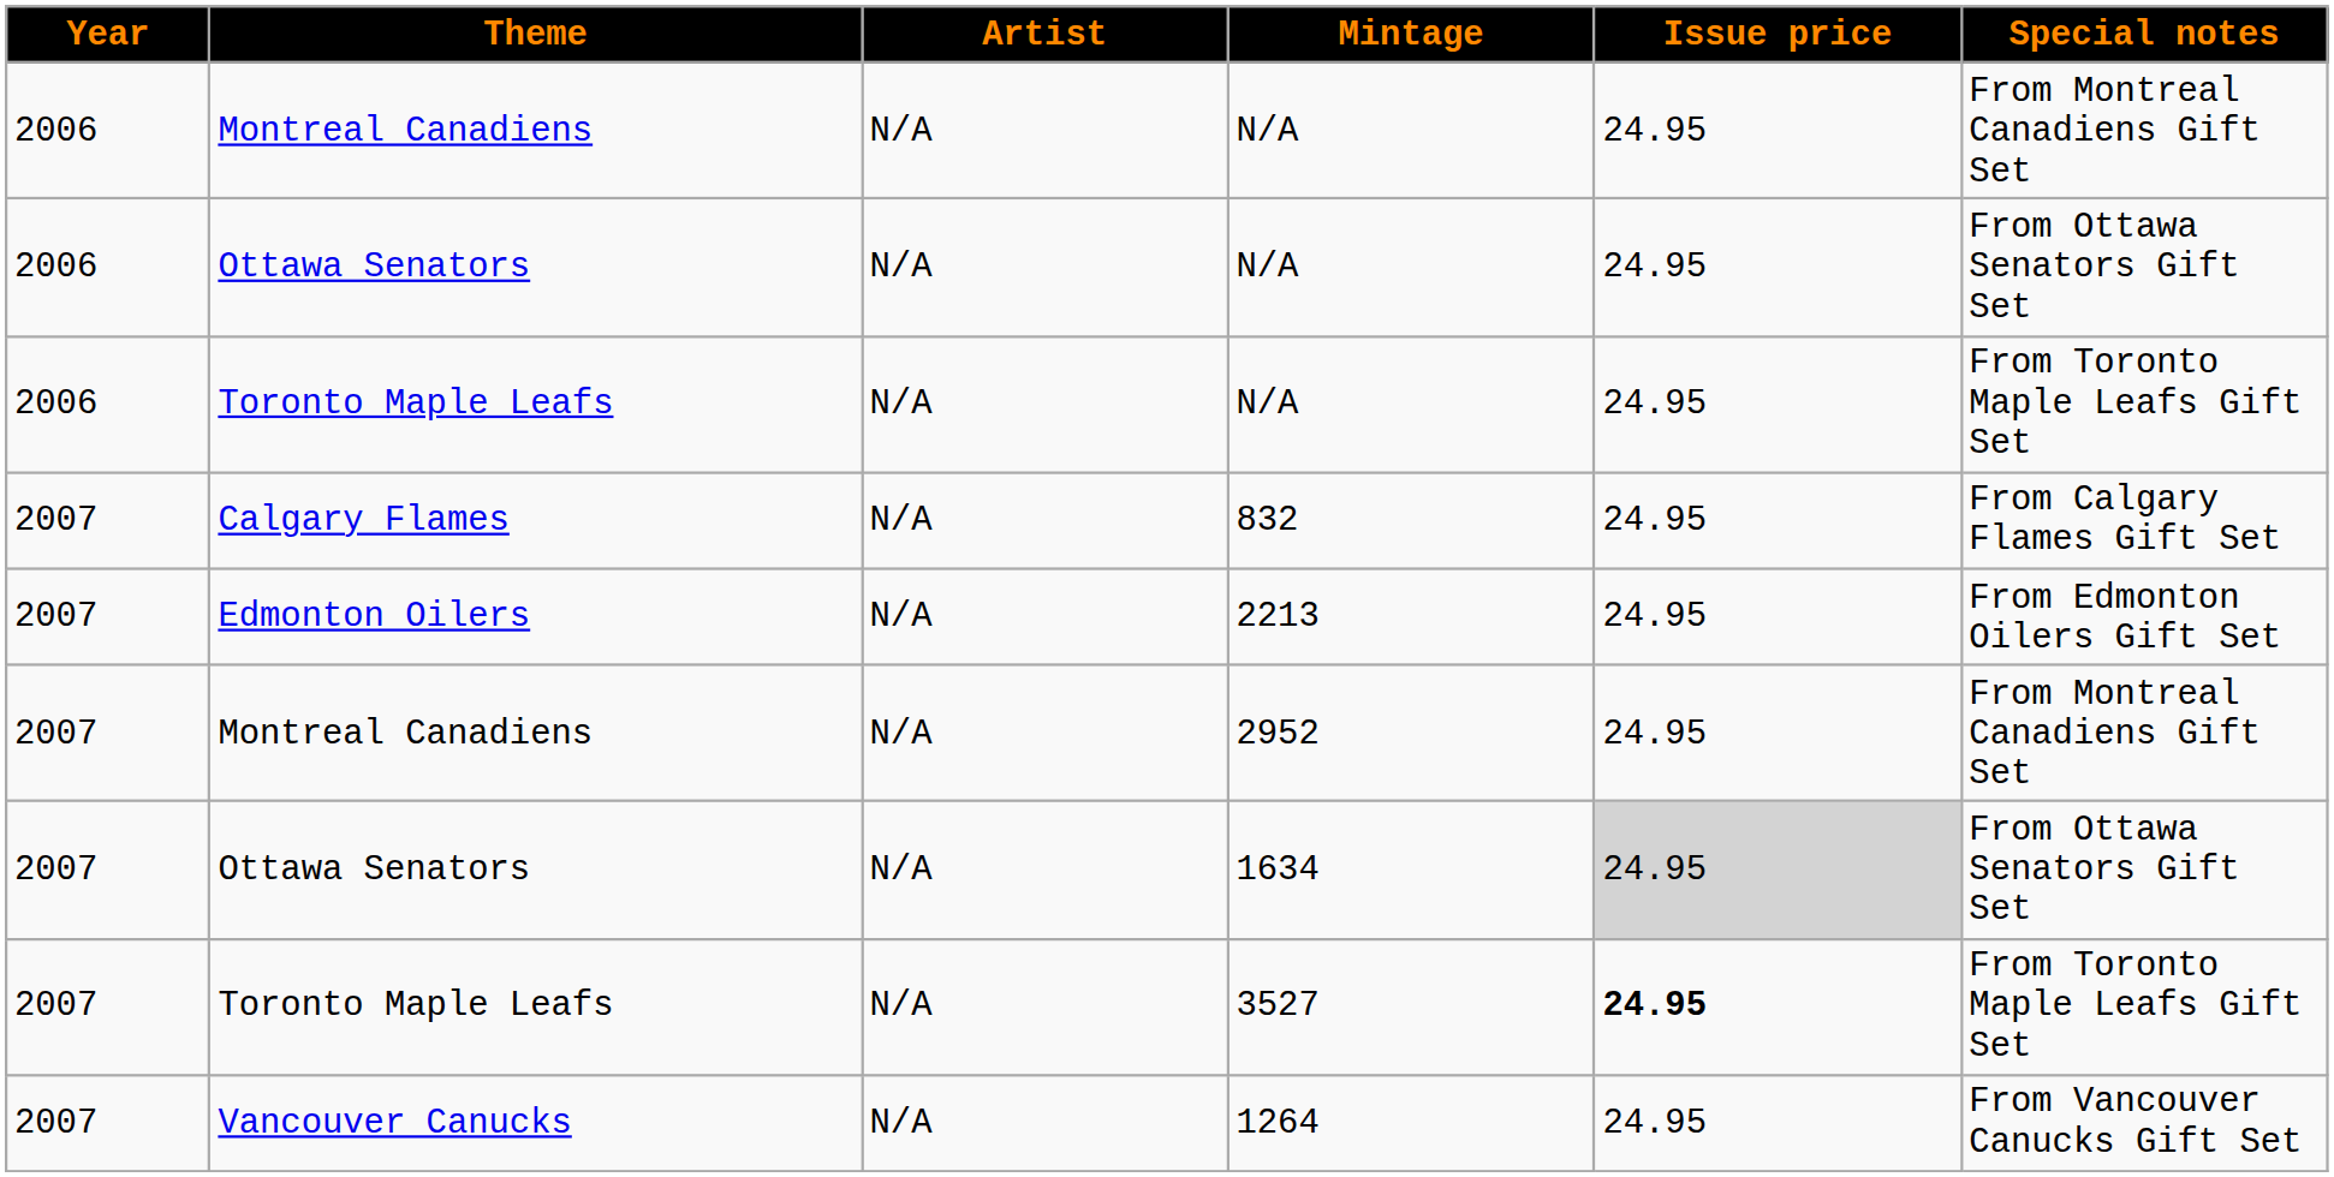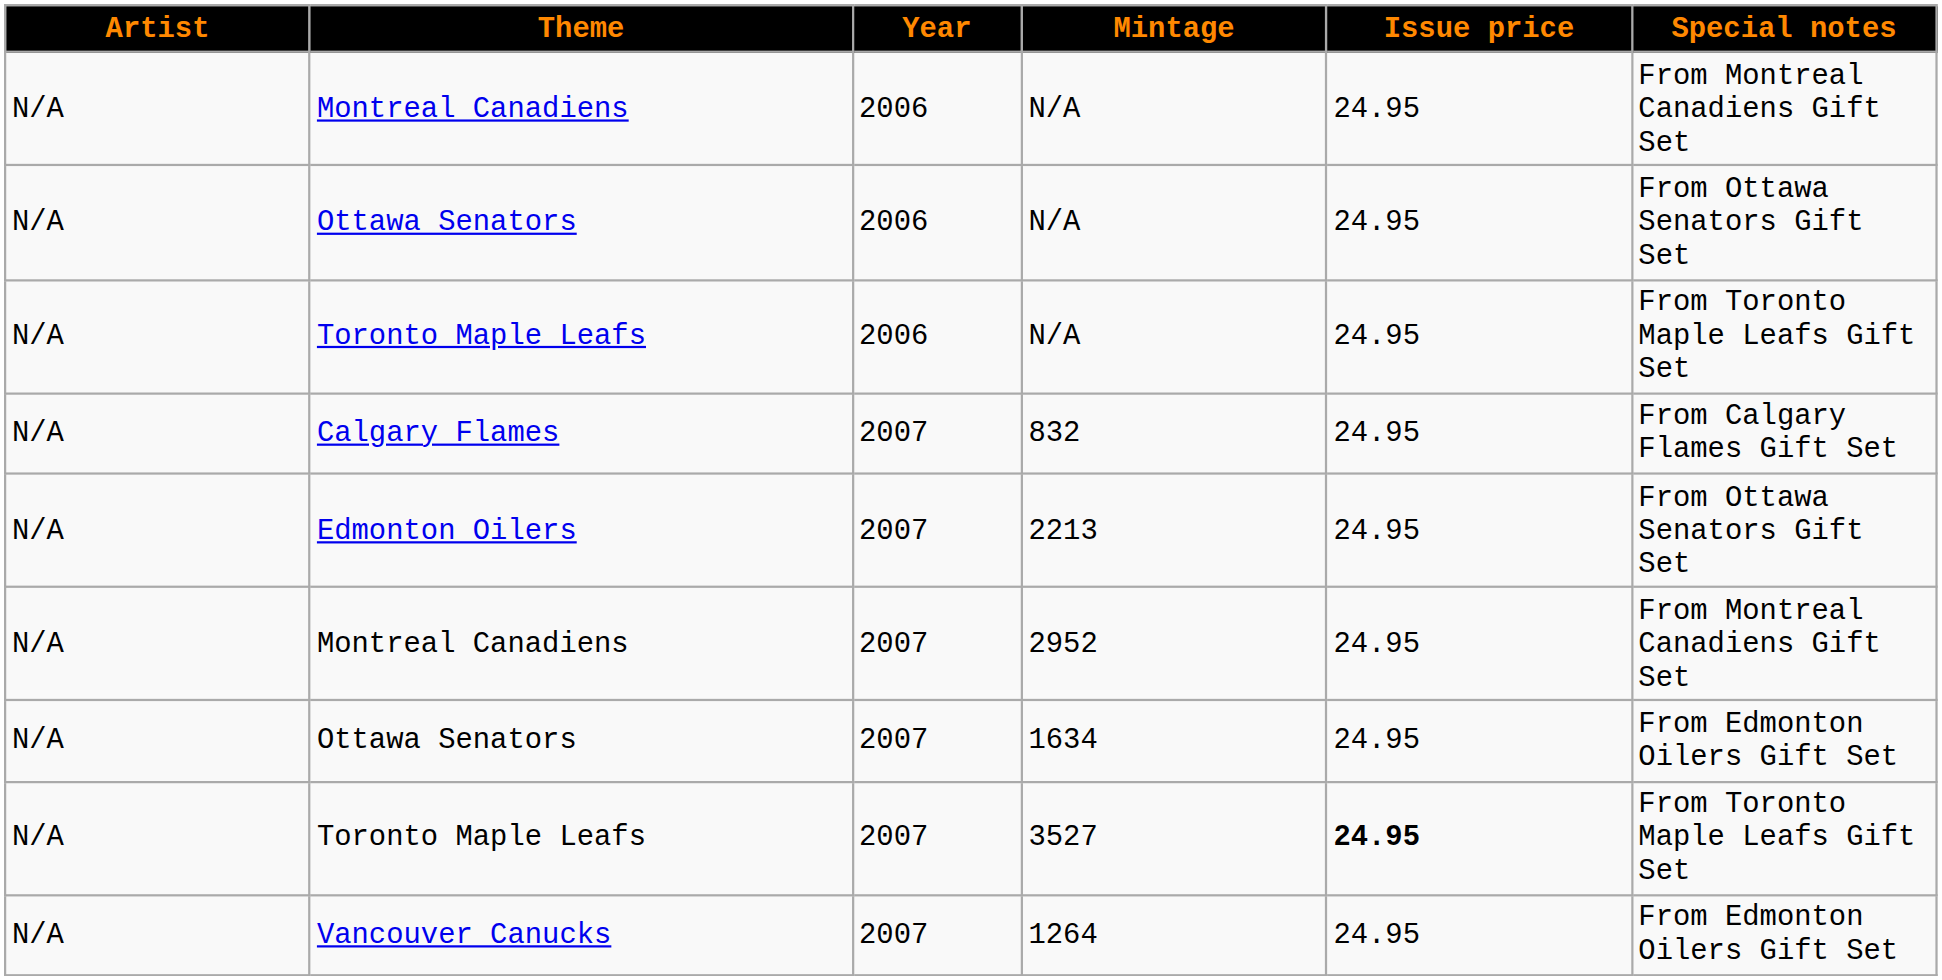 <table class="wikitable sortable">
 <tr>
+<th style="background:black; color:#ff8800; width:9%;">Artist</th>
+<th style="background:black; color:#ff8800; width:16%;">Theme</th>
 <th style="background:black; color:#ff8800; width:5%;">Year</th>
-<th style="background:black; color:#ff8800; width:16%;">Theme</th>
-<th style="background:black; color:#ff8800; width:9%;">Artist</th>
 <th style="background:black; color:#ff8800; width:9%;">Mintage</th>
 <th style="background:black; color:#ff8800; width:9%;">Issue price</th>
 <th style="background:black; color:#ff8800; width:9%;">Special notes</th>
 </tr>
 <tr>
+<td>N/A</td>
+<td><a href='#'>Montreal Canadiens</a></td>
 <td>2006</td>
-<td><a href='#'>Montreal Canadiens</a></td>
-<td>N/A</td>
 <td>N/A</td>
 <td>24.95</td>
 <td>From Montreal Canadiens Gift Set</td>
 </tr>
 <tr>
+<td>N/A</td>
+<td><a href='#'>Ottawa Senators</a></td>
 <td>2006</td>
-<td><a href='#'>Ottawa Senators</a></td>
-<td>N/A</td>
 <td>N/A</td>
 <td>24.95</td>
 <td>From Ottawa Senators Gift Set</td>
 </tr>
 <tr>
+<td>N/A</td>
+<td><a href='#'>Toronto Maple Leafs</a></td>
 <td>2006</td>
-<td><a href='#'>Toronto Maple Leafs</a></td>
-<td>N/A</td>
 <td>N/A</td>
 <td>24.95</td>
 <td>From Toronto Maple Leafs Gift Set</td>
 </tr>
 <tr>
+<td>N/A</td>
+<td><a href='#'>Calgary Flames</a></td>
 <td>2007</td>
-<td><a href='#'>Calgary Flames</a></td>
-<td>N/A</td>
 <td>832</td>
 <td>24.95</td>
 <td>From Calgary Flames Gift Set</td>
 </tr>
 <tr>
+<td>N/A</td>
+<td><a href='#'>Edmonton Oilers</a></td>
 <td>2007</td>
-<td><a href='#'>Edmonton Oilers</a></td>
-<td>N/A</td>
 <td>2213</td>
 <td>24.95</td>
-<td>From Edmonton Oilers Gift Set</td>
+<td>From Ottawa Senators Gift Set</td>
 </tr>
 <tr>
+<td>N/A</td>
+<td>Montreal Canadiens</td>
 <td>2007</td>
-<td>Montreal Canadiens</td>
-<td>N/A</td>
 <td>2952</td>
 <td>24.95</td>
 <td>From Montreal Canadiens Gift Set</td>
 </tr>
 <tr>
+<td>N/A</td>
+<td>Ottawa Senators</td>
 <td>2007</td>
-<td>Ottawa Senators</td>
-<td>N/A</td>
 <td>1634</td>
-<td style="background: lightgrey;">24.95</td>
-<td>From Ottawa Senators Gift Set</td>
+<td>24.95</td>
+<td>From Edmonton Oilers Gift Set</td>
 </tr>
 <tr>
+<td>N/A</td>
+<td>Toronto Maple Leafs</td>
 <td>2007</td>
-<td>Toronto Maple Leafs</td>
-<td>N/A</td>
 <td>3527</td>
 <td><strong>24.95</strong></td>
 <td>From Toronto Maple Leafs Gift Set</td>
 </tr>
 <tr>
+<td>N/A</td>
+<td><a href='#'>Vancouver Canucks</a></td>
 <td>2007</td>
-<td><a href='#'>Vancouver Canucks</a></td>
-<td>N/A</td>
 <td>1264</td>
 <td>24.95</td>
-<td>From Vancouver Canucks Gift Set</td>
+<td>From Edmonton Oilers Gift Set</td>
 </tr>
 </table>
